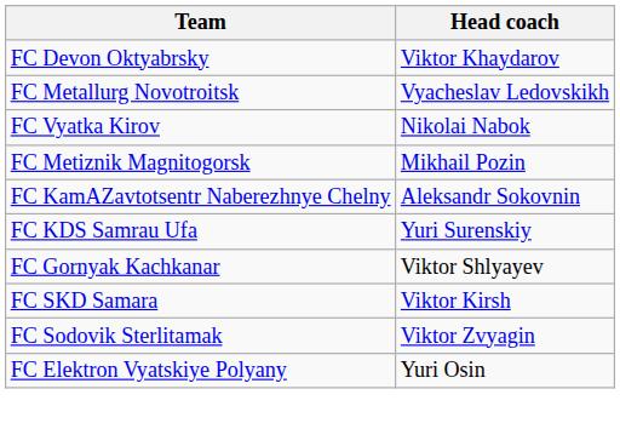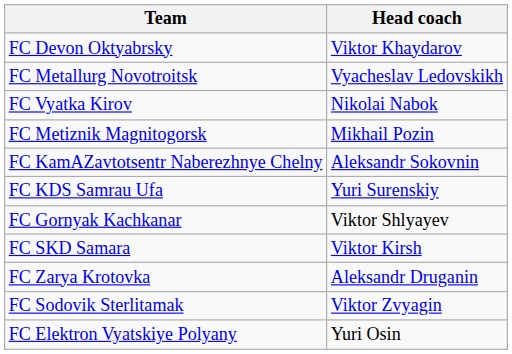 <table class="wikitable" style="float:left; margin-right:1em">
 <tr>
 <th>Team</th>
 <th>Head coach</th>
 </tr>
 <tr>
 <td><a href='#'>FC Devon Oktyabrsky</a></td>
 <td><a href='#'>Viktor Khaydarov</a></td>
 </tr>
 <tr>
 <td><a href='#'>FC Metallurg Novotroitsk</a></td>
 <td><a href='#'>Vyacheslav Ledovskikh</a></td>
 </tr>
 <tr>
 <td><a href='#'>FC Vyatka Kirov</a></td>
 <td><a href='#'>Nikolai Nabok</a></td>
 </tr>
 <tr>
 <td><a href='#'>FC Metiznik Magnitogorsk</a></td>
 <td><a href='#'>Mikhail Pozin</a></td>
 </tr>
 <tr>
 <td><a href='#'>FC KamAZavtotsentr Naberezhnye Chelny</a></td>
 <td><a href='#'>Aleksandr Sokovnin</a></td>
 </tr>
 <tr>
 <td><a href='#'>FC KDS Samrau Ufa</a></td>
 <td><a href='#'>Yuri Surenskiy</a></td>
 </tr>
 <tr>
 <td><a href='#'>FC Gornyak Kachkanar</a></td>
 <td>Viktor Shlyayev</td>
 </tr>
 <tr>
 <td><a href='#'>FC SKD Samara</a></td>
 <td><a href='#'>Viktor Kirsh</a></td>
 </tr>
 <tr>
+<td><a href='#'>FC Zarya Krotovka</a></td>
+<td><a href='#'>Aleksandr Druganin</a></td>
+</tr>
+<tr>
 <td><a href='#'>FC Sodovik Sterlitamak</a></td>
 <td><a href='#'>Viktor Zvyagin</a></td>
 </tr>
 <tr>
 <td><a href='#'>FC Elektron Vyatskiye Polyany</a></td>
 <td>Yuri Osin</td>
 </tr>
 </table>
